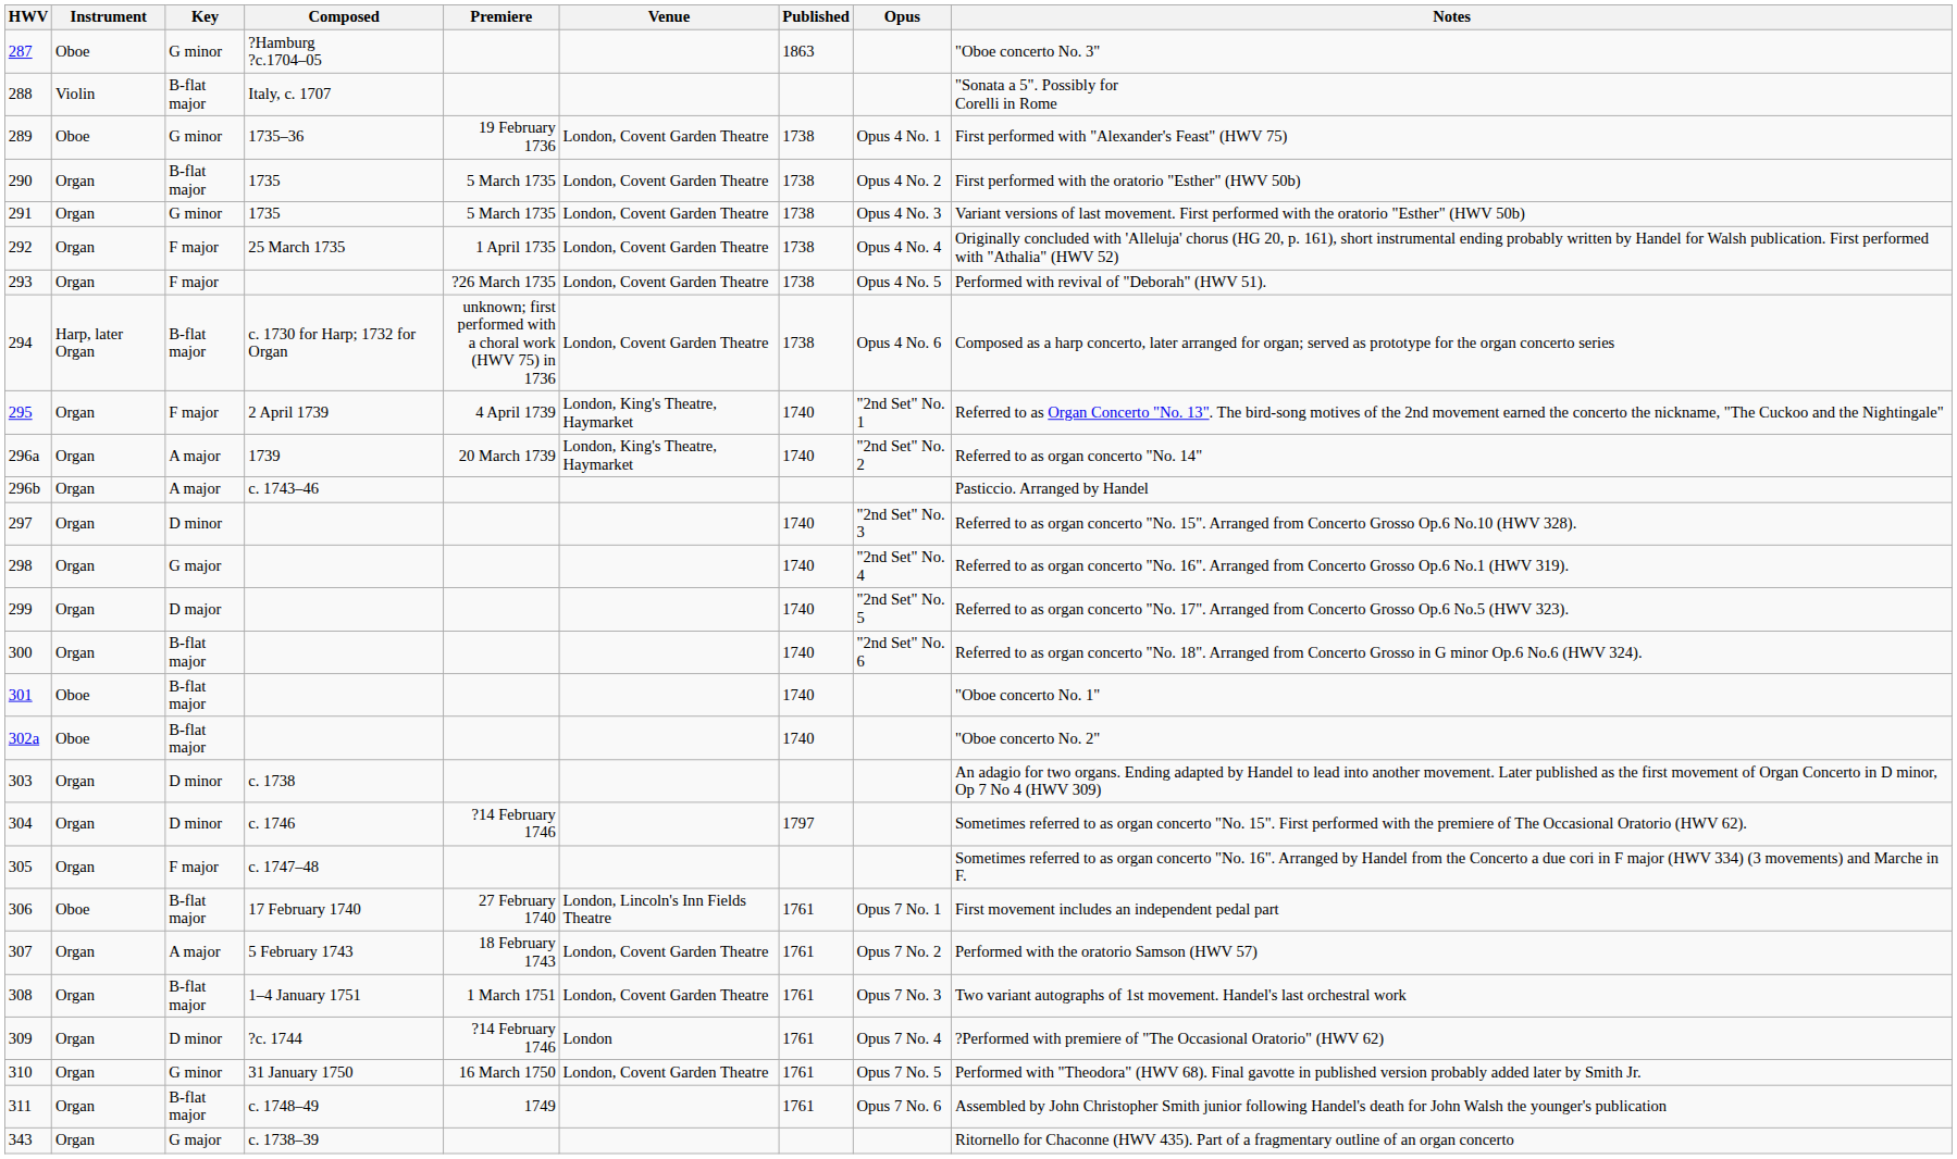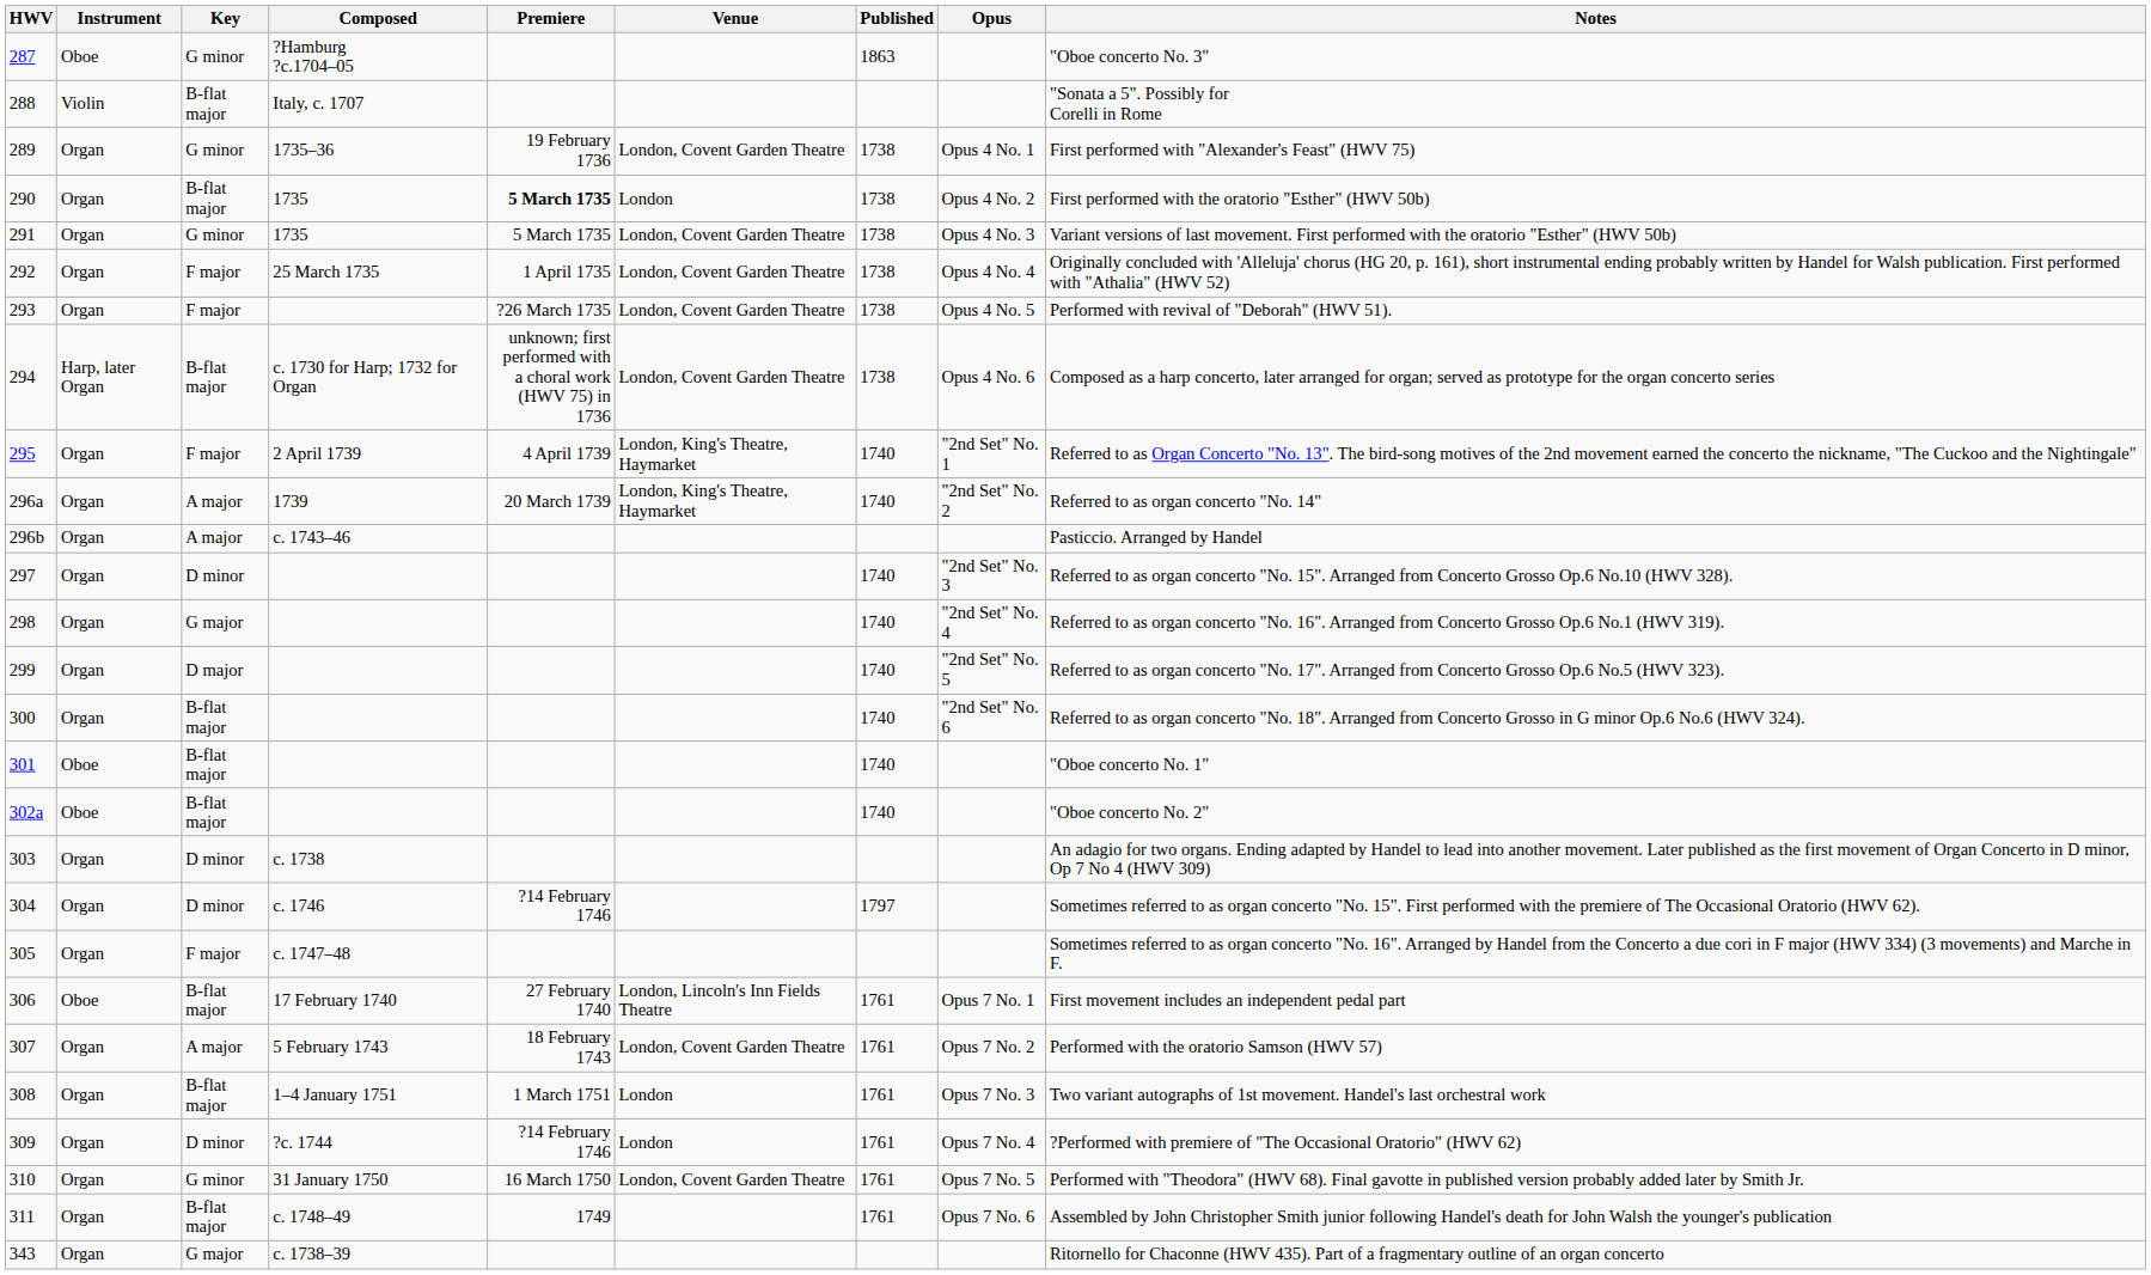 <table class="wikitable sortable">
 <tr>
 <th>HWV</th>
 <th>Instrument</th>
 <th>Key</th>
 <th>Composed</th>
 <th width="110px">Premiere</th>
 <th>Venue</th>
 <th>Published</th>
 <th>Opus</th>
 <th class="unsortable">Notes</th>
 </tr>
 <tr>
 <td><a href='#'>287</a></td>
 <td>Oboe</td>
 <td>G minor</td>
 <td>?Hamburg<br>?c.1704–05</td>
 <td align="right"></td>
 <td></td>
 <td>1863</td>
 <td></td>
 <td>"Oboe concerto No. 3"</td>
 </tr>
 <tr>
 <td>288</td>
 <td>Violin</td>
 <td>B-flat major</td>
 <td>Italy, c. 1707</td>
 <td align="right"></td>
 <td></td>
 <td></td>
 <td></td>
 <td>"Sonata a 5". Possibly for<br>Corelli in Rome</td>
 </tr>
 <tr>
 <td>289</td>
-<td>Oboe</td>
+<td>Organ</td>
 <td>G minor</td>
 <td>1735–36</td>
 <td align="right">19 February 1736</td>
 <td>London, Covent Garden Theatre</td>
 <td>1738</td>
 <td>Opus 4 No. 1</td>
 <td>First performed with "Alexander's Feast" (HWV 75)</td>
 </tr>
 <tr>
 <td>290</td>
 <td>Organ</td>
 <td>B-flat major</td>
 <td>1735</td>
-<td align="right">5 March 1735</td>
-<td>London, Covent Garden Theatre</td>
+<td align="right"><strong>5 March 1735</strong></td>
+<td>London</td>
 <td>1738</td>
 <td>Opus 4 No. 2</td>
 <td>First performed with the oratorio "Esther" (HWV 50b)</td>
 </tr>
 <tr>
 <td>291</td>
 <td>Organ</td>
 <td>G minor</td>
 <td>1735</td>
 <td align="right">5 March 1735</td>
 <td>London, Covent Garden Theatre</td>
 <td>1738</td>
 <td>Opus 4 No. 3</td>
 <td>Variant versions of last movement. First performed with the oratorio "Esther" (HWV 50b)</td>
 </tr>
 <tr>
 <td>292</td>
 <td>Organ</td>
 <td>F major</td>
 <td>25 March 1735</td>
 <td align="right">1 April 1735</td>
 <td>London, Covent Garden Theatre</td>
 <td>1738</td>
 <td>Opus 4 No. 4</td>
 <td>Originally concluded with 'Alleluja' chorus (HG 20, p. 161), short instrumental ending probably written by Handel for Walsh publication. First performed with "Athalia" (HWV 52)</td>
 </tr>
 <tr>
 <td>293</td>
 <td>Organ</td>
 <td>F major</td>
 <td></td>
 <td align="right">?26 March 1735</td>
 <td>London, Covent Garden Theatre</td>
 <td>1738</td>
 <td>Opus 4 No. 5</td>
 <td>Performed with revival of "Deborah" (HWV 51).</td>
 </tr>
 <tr>
 <td>294</td>
 <td>Harp, later Organ</td>
 <td>B-flat major</td>
 <td>c. 1730 for Harp; 1732 for Organ</td>
 <td align="right">unknown; first performed with a choral work (HWV 75) in 1736</td>
 <td>London, Covent Garden Theatre</td>
 <td>1738</td>
 <td>Opus 4 No. 6</td>
 <td>Composed as a harp concerto, later arranged for organ; served as prototype for the organ concerto series</td>
 </tr>
 <tr>
 <td><a href='#'>295</a></td>
 <td>Organ</td>
 <td>F major</td>
 <td>2 April 1739</td>
 <td align="right">4 April 1739</td>
 <td>London, King's Theatre, Haymarket</td>
 <td>1740</td>
 <td>"2nd Set" No. 1</td>
 <td>Referred to as <a href='#'>Organ Concerto "No. 13"</a>. The bird-song motives of the 2nd movement earned the concerto the nickname, "The Cuckoo and the Nightingale"</td>
 </tr>
 <tr>
 <td>296a</td>
 <td>Organ</td>
 <td>A major</td>
 <td>1739</td>
 <td align="right">20 March 1739</td>
 <td>London, King's Theatre, Haymarket</td>
 <td>1740</td>
 <td>"2nd Set" No. 2</td>
 <td>Referred to as organ concerto "No. 14"</td>
 </tr>
 <tr>
 <td>296b</td>
 <td>Organ</td>
 <td>A major</td>
 <td>c. 1743–46</td>
 <td align="right"></td>
 <td></td>
 <td></td>
 <td></td>
 <td>Pasticcio. Arranged by Handel</td>
 </tr>
 <tr>
 <td>297</td>
 <td>Organ</td>
 <td>D minor</td>
 <td></td>
 <td align="right"></td>
 <td></td>
 <td>1740</td>
 <td>"2nd Set" No. 3</td>
 <td>Referred to as organ concerto "No. 15". Arranged from Concerto Grosso Op.6 No.10 (HWV 328).</td>
 </tr>
 <tr>
 <td>298</td>
 <td>Organ</td>
 <td>G major</td>
 <td></td>
 <td align="right"></td>
 <td></td>
 <td>1740</td>
 <td>"2nd Set" No. 4</td>
 <td>Referred to as organ concerto "No. 16". Arranged from Concerto Grosso Op.6 No.1 (HWV 319).</td>
 </tr>
 <tr>
 <td>299</td>
 <td>Organ</td>
 <td>D major</td>
 <td></td>
 <td align="right"></td>
 <td></td>
 <td>1740</td>
 <td>"2nd Set" No. 5</td>
 <td>Referred to as organ concerto "No. 17". Arranged from Concerto Grosso Op.6 No.5 (HWV 323).</td>
 </tr>
 <tr>
 <td>300</td>
 <td>Organ</td>
 <td>B-flat major</td>
 <td></td>
 <td align="right"></td>
 <td></td>
 <td>1740</td>
 <td>"2nd Set" No. 6</td>
 <td>Referred to as organ concerto "No. 18". Arranged from Concerto Grosso in G minor Op.6 No.6 (HWV 324).</td>
 </tr>
 <tr>
 <td><a href='#'>301</a></td>
 <td>Oboe</td>
 <td>B-flat major</td>
 <td></td>
 <td align="right"></td>
 <td></td>
 <td>1740</td>
 <td></td>
 <td>"Oboe concerto No. 1"</td>
 </tr>
 <tr>
 <td><a href='#'>302a</a></td>
 <td>Oboe</td>
 <td>B-flat major</td>
 <td></td>
 <td align="right"></td>
 <td></td>
 <td>1740</td>
 <td></td>
 <td>"Oboe concerto No. 2"</td>
 </tr>
 <tr>
 <td>303</td>
 <td>Organ</td>
 <td>D minor</td>
 <td>c. 1738</td>
 <td align="right"></td>
 <td></td>
 <td></td>
 <td></td>
 <td>An adagio for two organs. Ending adapted by Handel to lead into another movement. Later published as the first movement of Organ Concerto in D minor, Op 7 No 4 (HWV 309)</td>
 </tr>
 <tr>
 <td>304</td>
 <td>Organ</td>
 <td>D minor</td>
 <td>c. 1746</td>
 <td align="right">?14 February 1746</td>
 <td></td>
 <td>1797</td>
 <td></td>
 <td>Sometimes referred to as organ concerto "No. 15". First performed with the premiere of The Occasional Oratorio (HWV 62).</td>
 </tr>
 <tr>
 <td>305</td>
 <td>Organ</td>
 <td>F major</td>
 <td>c. 1747–48</td>
 <td align="right"></td>
 <td></td>
 <td></td>
 <td></td>
 <td>Sometimes referred to as organ concerto "No. 16". Arranged by Handel from the Concerto a due cori in F major (HWV 334) (3 movements) and Marche in F.</td>
 </tr>
 <tr>
 <td>306</td>
 <td>Oboe</td>
 <td>B-flat major</td>
 <td>17 February 1740</td>
 <td align="right">27 February 1740</td>
 <td>London, Lincoln's Inn Fields Theatre</td>
 <td>1761</td>
 <td>Opus 7 No. 1</td>
 <td>First movement includes an independent pedal part</td>
 </tr>
 <tr>
 <td>307</td>
 <td>Organ</td>
 <td>A major</td>
 <td>5 February 1743</td>
 <td align="right">18 February 1743</td>
 <td>London, Covent Garden Theatre</td>
 <td>1761</td>
 <td>Opus 7 No. 2</td>
 <td>Performed with the oratorio Samson (HWV 57)</td>
 </tr>
 <tr>
 <td>308</td>
 <td>Organ</td>
 <td>B-flat major</td>
 <td>1–4 January 1751</td>
 <td align="right">1 March 1751</td>
-<td>London, Covent Garden Theatre</td>
+<td>London</td>
 <td>1761</td>
 <td>Opus 7 No. 3</td>
 <td>Two variant autographs of 1st movement. Handel's last orchestral work</td>
 </tr>
 <tr>
 <td>309</td>
 <td>Organ</td>
 <td>D minor</td>
 <td>?c. 1744</td>
 <td align="right">?14 February 1746</td>
 <td>London</td>
 <td>1761</td>
 <td>Opus 7 No. 4</td>
 <td>?Performed with premiere of "The Occasional Oratorio" (HWV 62)</td>
 </tr>
 <tr>
 <td>310</td>
 <td>Organ</td>
 <td>G minor</td>
 <td>31 January 1750</td>
 <td align="right">16 March 1750</td>
 <td>London, Covent Garden Theatre</td>
 <td>1761</td>
 <td>Opus 7 No. 5</td>
 <td>Performed with "Theodora" (HWV 68). Final gavotte in published version probably added later by Smith Jr.</td>
 </tr>
 <tr>
 <td>311</td>
 <td>Organ</td>
 <td>B-flat major</td>
 <td>c. 1748–49</td>
 <td align="right">1749</td>
 <td></td>
 <td>1761</td>
 <td>Opus 7 No. 6</td>
 <td>Assembled by John Christopher Smith junior following Handel's death for John Walsh the younger's publication</td>
 </tr>
 <tr>
 <td>343</td>
 <td>Organ</td>
 <td>G major</td>
 <td>c. 1738–39</td>
 <td align="right"></td>
 <td></td>
 <td></td>
 <td></td>
 <td>Ritornello for Chaconne (HWV 435). Part of a fragmentary outline of an organ concerto</td>
 </tr>
 </table>
